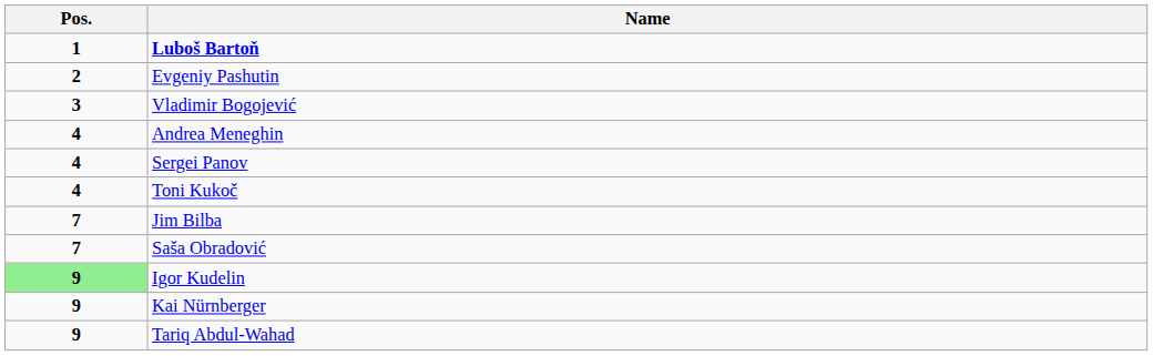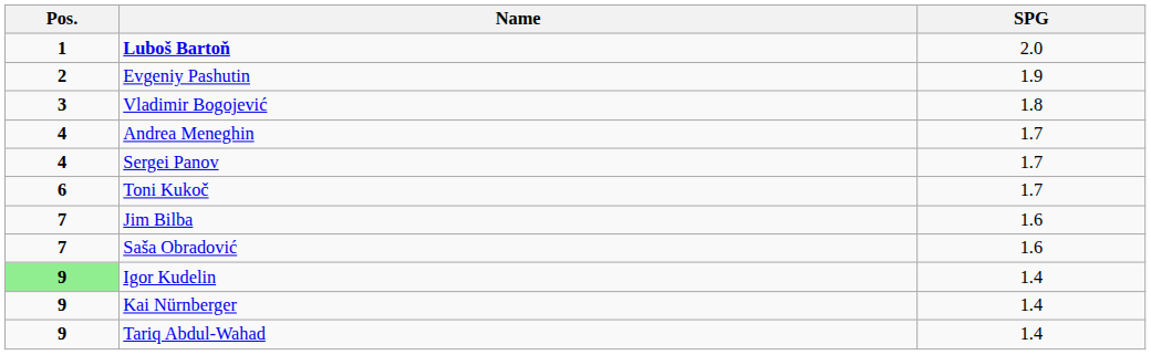 <table class=wikitable width="80%">
 <tr>
 <th width="10%">Pos.</th>
 <th width="70%">Name</th>
+<th width="20%">SPG</th>
 </tr>
 <tr>
 <td align=center><strong>1</strong></td>
 <td> <strong><a href='#'>Luboš Bartoň</a></strong></td>
+<td align=center>2.0</td>
 </tr>
 <tr>
 <td align=center><strong>2</strong></td>
 <td> <a href='#'>Evgeniy Pashutin</a></td>
+<td align=center>1.9</td>
 </tr>
 <tr>
 <td align=center><strong>3</strong></td>
 <td> <a href='#'>Vladimir Bogojević</a></td>
+<td align=center>1.8</td>
 </tr>
 <tr>
 <td align=center><strong>4</strong></td>
 <td> <a href='#'>Andrea Meneghin</a></td>
+<td align=center>1.7</td>
 </tr>
 <tr>
 <td align=center><strong>4</strong></td>
 <td> <a href='#'>Sergei Panov</a></td>
+<td align=center>1.7</td>
 </tr>
 <tr>
-<td align=center><strong>4</strong></td>
+<td align=center><strong>6</strong></td>
 <td> <a href='#'>Toni Kukoč</a></td>
+<td align=center>1.7</td>
 </tr>
 <tr>
 <td align=center><strong>7</strong></td>
 <td> <a href='#'>Jim Bilba</a></td>
+<td align=center>1.6</td>
 </tr>
 <tr>
 <td align=center><strong>7</strong></td>
 <td> <a href='#'>Saša Obradović</a></td>
+<td align=center>1.6</td>
 </tr>
 <tr>
 <td align=center style="background: lightgreen;"><strong>9</strong></td>
 <td> <a href='#'>Igor Kudelin</a></td>
+<td align=center>1.4</td>
 </tr>
 <tr>
 <td align=center><strong>9</strong></td>
 <td> <a href='#'>Kai Nürnberger</a></td>
+<td align=center>1.4</td>
 </tr>
 <tr>
 <td align=center><strong>9</strong></td>
 <td> <a href='#'>Tariq Abdul-Wahad</a></td>
+<td align=center>1.4</td>
 </tr>
 </table>
